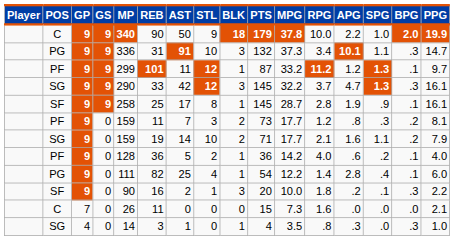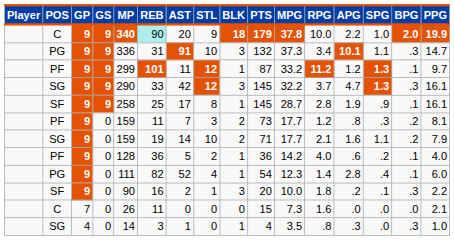 <table class="wikitable sortable" style="font-size: 90%; text-align:right;">
 <tr>
 <th style="background:#003DA5; color:#FFFFFF; border-top:#E35205 3px solid; border-bottom:#E35205 3px solid;">Player</th>
 <th style="background:#003DA5; color:#FFFFFF; border-top:#E35205 3px solid; border-bottom:#E35205 3px solid;">POS</th>
 <th style="background:#003DA5; color:#FFFFFF; border-top:#E35205 3px solid; border-bottom:#E35205 3px solid;">GP</th>
 <th style="background:#003DA5; color:#FFFFFF; border-top:#E35205 3px solid; border-bottom:#E35205 3px solid;">GS</th>
 <th style="background:#003DA5; color:#FFFFFF; border-top:#E35205 3px solid; border-bottom:#E35205 3px solid;">MP</th>
 <th style="background:#003DA5; color:#FFFFFF; border-top:#E35205 3px solid; border-bottom:#E35205 3px solid;">REB</th>
 <th style="background:#003DA5; color:#FFFFFF; border-top:#E35205 3px solid; border-bottom:#E35205 3px solid;">AST</th>
 <th style="background:#003DA5; color:#FFFFFF; border-top:#E35205 3px solid; border-bottom:#E35205 3px solid;">STL</th>
 <th style="background:#003DA5; color:#FFFFFF; border-top:#E35205 3px solid; border-bottom:#E35205 3px solid;">BLK</th>
 <th style="background:#003DA5; color:#FFFFFF; border-top:#E35205 3px solid; border-bottom:#E35205 3px solid;">PTS</th>
 <th style="background:#003DA5; color:#FFFFFF; border-top:#E35205 3px solid; border-bottom:#E35205 3px solid;">MPG</th>
 <th style="background:#003DA5; color:#FFFFFF; border-top:#E35205 3px solid; border-bottom:#E35205 3px solid;">RPG</th>
 <th style="background:#003DA5; color:#FFFFFF; border-top:#E35205 3px solid; border-bottom:#E35205 3px solid;">APG</th>
 <th style="background:#003DA5; color:#FFFFFF; border-top:#E35205 3px solid; border-bottom:#E35205 3px solid;">SPG</th>
 <th style="background:#003DA5; color:#FFFFFF; border-top:#E35205 3px solid; border-bottom:#E35205 3px solid;">BPG</th>
 <th style="background:#003DA5; color:#FFFFFF; border-top:#E35205 3px solid; border-bottom:#E35205 3px solid;">PPG</th>
 </tr>
 <tr>
 <td style="text-align:left;"></td>
 <td style="text-align:center;">C</td>
 <td ! style="background:#E35205; color:#FFFFFF;"><strong>9</strong></td>
 <td ! style="background:#E35205; color:#FFFFFF;"><strong>9</strong></td>
 <td ! style="background:#E35205; color:#FFFFFF;"><strong>340</strong></td>
-<td>90</td>
-<td>50</td>
+<td style="background: paleturquoise;">90</td>
+<td>20</td>
 <td>9</td>
 <td ! style="background:#E35205; color:#FFFFFF;"><strong>18</strong></td>
 <td ! style="background:#E35205; color:#FFFFFF;"><strong>179</strong></td>
 <td ! style="background:#E35205; color:#FFFFFF;"><strong>37.8</strong></td>
 <td>10.0</td>
 <td>2.2</td>
 <td>1.0</td>
 <td ! style="background:#E35205; color:#FFFFFF;"><strong>2.0</strong></td>
 <td ! style="background:#E35205; color:#FFFFFF;"><strong>19.9</strong></td>
 </tr>
 <tr>
 <td style="text-align:left;"></td>
 <td style="text-align:center;">PG</td>
 <td ! style="background:#E35205; color:#FFFFFF;"><strong>9</strong></td>
 <td ! style="background:#E35205; color:#FFFFFF;"><strong>9</strong></td>
 <td>336</td>
 <td>31</td>
 <td ! style="background:#E35205; color:#FFFFFF;"><strong>91</strong></td>
 <td>10</td>
 <td>3</td>
 <td>132</td>
 <td>37.3</td>
 <td>3.4</td>
 <td ! style="background:#E35205; color:#FFFFFF;"><strong>10.1</strong></td>
 <td>1.1</td>
 <td>.3</td>
 <td>14.7</td>
 </tr>
 <tr>
 <td style="text-align:left;"></td>
 <td style="text-align:center;">PF</td>
 <td ! style="background:#E35205; color:#FFFFFF;"><strong>9</strong></td>
 <td ! style="background:#E35205; color:#FFFFFF;"><strong>9</strong></td>
 <td>299</td>
 <td ! style="background:#E35205; color:#FFFFFF;"><strong>101</strong></td>
 <td>11</td>
 <td ! style="background:#E35205; color:#FFFFFF;"><strong>12</strong></td>
 <td>1</td>
 <td>87</td>
 <td>33.2</td>
 <td ! style="background:#E35205; color:#FFFFFF;"><strong>11.2</strong></td>
 <td>1.2</td>
 <td ! style="background:#E35205; color:#FFFFFF;"><strong>1.3</strong></td>
 <td>.1</td>
 <td>9.7</td>
 </tr>
 <tr>
 <td style="text-align:left;"></td>
 <td style="text-align:center;">SG</td>
 <td ! style="background:#E35205; color:#FFFFFF;"><strong>9</strong></td>
 <td ! style="background:#E35205; color:#FFFFFF;"><strong>9</strong></td>
 <td>290</td>
 <td>33</td>
 <td>42</td>
 <td ! style="background:#E35205; color:#FFFFFF;"><strong>12</strong></td>
 <td>3</td>
 <td>145</td>
 <td>32.2</td>
 <td>3.7</td>
 <td>4.7</td>
 <td ! style="background:#E35205; color:#FFFFFF;"><strong>1.3</strong></td>
 <td>.3</td>
 <td>16.1</td>
 </tr>
 <tr>
 <td style="text-align:left;"></td>
 <td style="text-align:center;">SF</td>
 <td ! style="background:#E35205; color:#FFFFFF;"><strong>9</strong></td>
 <td ! style="background:#E35205; color:#FFFFFF;"><strong>9</strong></td>
 <td>258</td>
 <td>25</td>
 <td>17</td>
 <td>8</td>
 <td>1</td>
 <td>145</td>
 <td>28.7</td>
 <td>2.8</td>
 <td>1.9</td>
 <td>.9</td>
 <td>.1</td>
 <td>16.1</td>
 </tr>
 <tr>
 <td style="text-align:left;"></td>
 <td style="text-align:center;">PF</td>
 <td ! style="background:#E35205; color:#FFFFFF;"><strong>9</strong></td>
 <td>0</td>
 <td>159</td>
 <td>11</td>
 <td>7</td>
 <td>3</td>
 <td>2</td>
 <td>73</td>
 <td>17.7</td>
 <td>1.2</td>
 <td>.8</td>
 <td>.3</td>
 <td>.2</td>
 <td>8.1</td>
 </tr>
 <tr>
 <td style="text-align:left;"></td>
 <td style="text-align:center;">SG</td>
 <td ! style="background:#E35205; color:#FFFFFF;"><strong>9</strong></td>
 <td>0</td>
 <td>159</td>
 <td>19</td>
 <td>14</td>
 <td>10</td>
 <td>2</td>
 <td>71</td>
 <td>17.7</td>
 <td>2.1</td>
 <td>1.6</td>
 <td>1.1</td>
 <td>.2</td>
 <td>7.9</td>
 </tr>
 <tr>
 <td style="text-align:left;"></td>
 <td style="text-align:center;">PF</td>
 <td ! style="background:#E35205; color:#FFFFFF;"><strong>9</strong></td>
 <td>0</td>
 <td>128</td>
 <td>36</td>
 <td>5</td>
 <td>2</td>
 <td>1</td>
 <td>36</td>
 <td>14.2</td>
 <td>4.0</td>
 <td>.6</td>
 <td>.2</td>
 <td>.1</td>
 <td>4.0</td>
 </tr>
 <tr>
 <td style="text-align:left;"></td>
 <td style="text-align:center;">PG</td>
 <td ! style="background:#E35205; color:#FFFFFF;"><strong>9</strong></td>
 <td>0</td>
 <td>111</td>
 <td>82</td>
-<td>25</td>
+<td>52</td>
 <td>4</td>
 <td>1</td>
 <td>54</td>
-<td>12.2</td>
+<td>12.3</td>
 <td>1.4</td>
 <td>2.8</td>
 <td>.4</td>
 <td>.1</td>
 <td>6.0</td>
 </tr>
 <tr>
 <td style="text-align:left;"></td>
 <td style="text-align:center;">SF</td>
 <td ! style="background:#E35205; color:#FFFFFF;"><strong>9</strong></td>
 <td>0</td>
 <td>90</td>
 <td>16</td>
 <td>2</td>
 <td>1</td>
 <td>3</td>
 <td>20</td>
 <td>10.0</td>
 <td>1.8</td>
 <td>.2</td>
 <td>.1</td>
 <td>.3</td>
 <td>2.2</td>
 </tr>
 <tr>
 <td style="text-align:left;"></td>
 <td style="text-align:center;">C</td>
 <td>7</td>
 <td>0</td>
 <td>26</td>
 <td>11</td>
 <td>0</td>
 <td>0</td>
 <td>0</td>
 <td>15</td>
 <td>7.3</td>
 <td>1.6</td>
 <td>.0</td>
 <td>.0</td>
 <td>.0</td>
 <td>2.1</td>
 </tr>
 <tr>
 <td style="text-align:left;"></td>
 <td style="text-align:center;">SG</td>
 <td>4</td>
 <td>0</td>
 <td>14</td>
 <td>3</td>
 <td>1</td>
 <td>0</td>
 <td>1</td>
 <td>4</td>
 <td>3.5</td>
 <td>.8</td>
 <td>.3</td>
 <td>.0</td>
 <td>.3</td>
 <td>1.0</td>
 </tr>
 </table>
